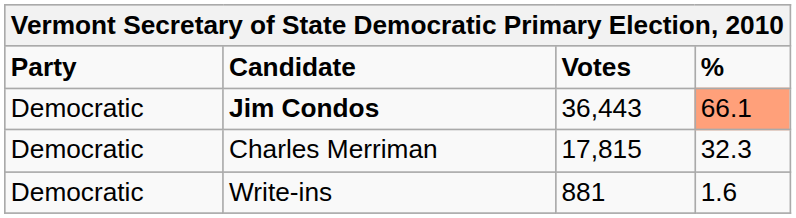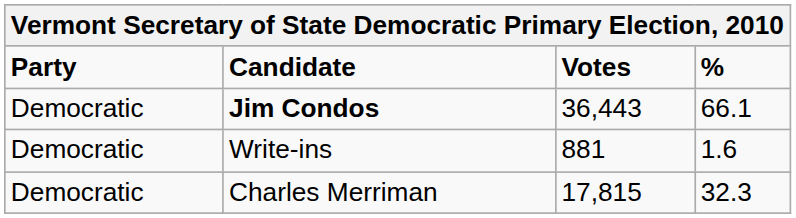 <table class="wikitable">
 <tr>
 <th colspan="4">Vermont Secretary of State Democratic Primary Election, 2010</th>
 </tr>
 <tr>
 <td><strong>Party</strong></td>
 <td><strong>Candidate</strong></td>
 <td><strong>Votes</strong></td>
 <td><strong>%</strong></td>
 </tr>
 <tr>
 <td>Democratic</td>
 <td><strong>Jim Condos</strong></td>
 <td>36,443</td>
-<td style="background: lightsalmon;">66.1</td>
+<td>66.1</td>
+</tr>
+<tr>
+<td>Democratic</td>
+<td>Write-ins</td>
+<td>881</td>
+<td>1.6</td>
 </tr>
 <tr>
 <td>Democratic</td>
 <td>Charles Merriman</td>
 <td>17,815</td>
 <td>32.3</td>
 </tr>
-<tr>
-<td>Democratic</td>
-<td>Write-ins</td>
-<td>881</td>
-<td>1.6</td>
-</tr>
 </table>
